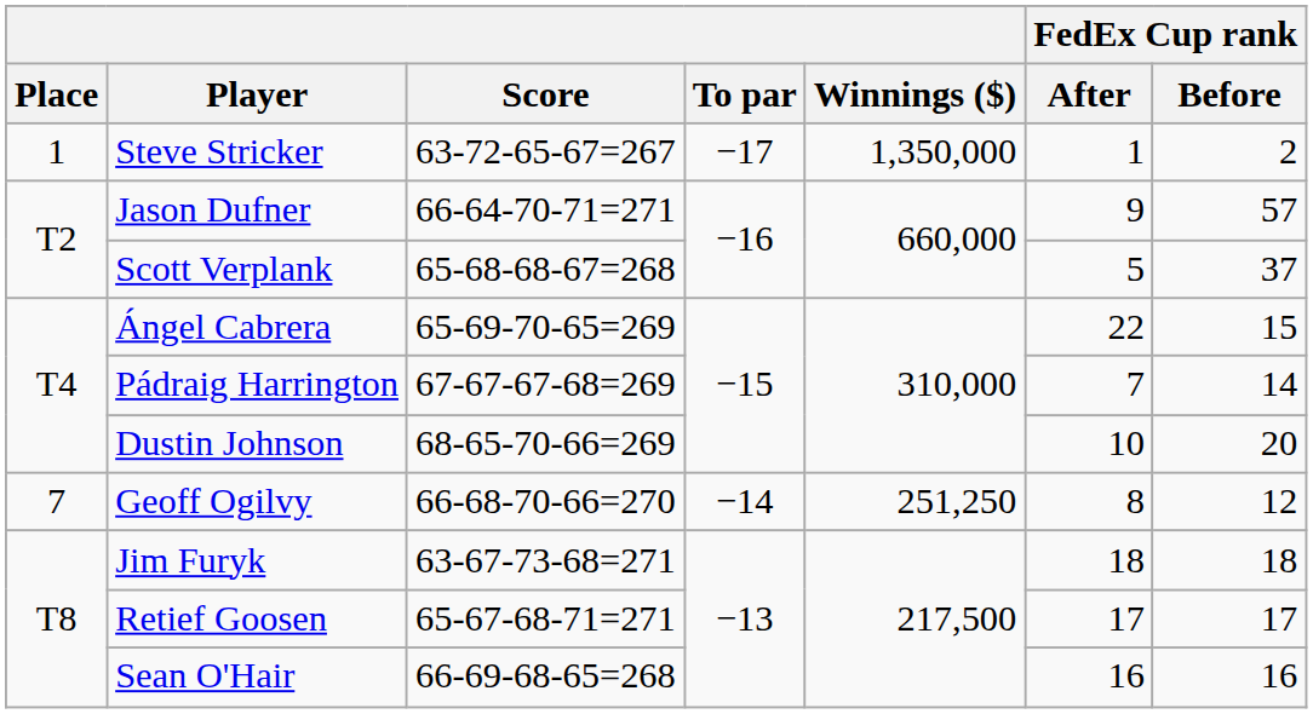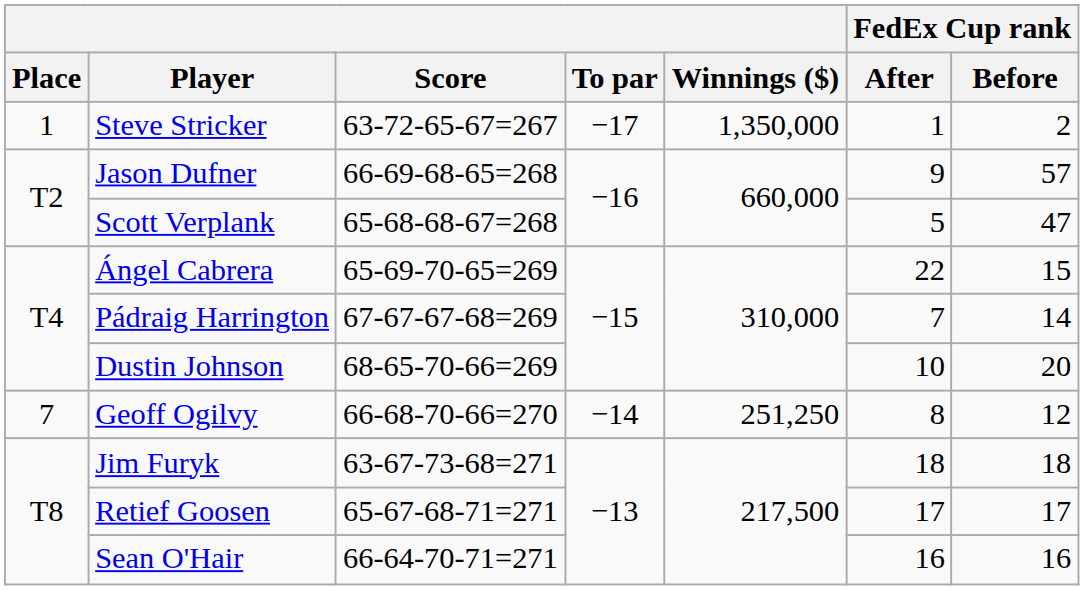 <table class=wikitable>
 <tr>
 <th colspan=5></th>
 <th colspan=2>FedEx Cup rank</th>
 </tr>
 <tr>
 <th>Place</th>
 <th>Player</th>
 <th>Score</th>
 <th>To par</th>
 <th>Winnings ($)</th>
 <th>After</th>
 <th>Before</th>
 </tr>
 <tr>
 <td align=center>1</td>
 <td> <a href='#'>Steve Stricker</a></td>
 <td>63-72-65-67=267</td>
 <td align=center>−17</td>
 <td align=right>1,350,000</td>
 <td align=right>1</td>
 <td align=right>2</td>
 </tr>
 <tr>
 <td style="text-align:center;" rowspan="2">T2</td>
 <td> <a href='#'>Jason Dufner</a></td>
-<td>66-64-70-71=271</td>
+<td>66-69-68-65=268</td>
 <td style="text-align:center;" rowspan="2">−16</td>
 <td style="text-align:right;" rowspan="2">660,000</td>
 <td align=right>9</td>
 <td align=right>57</td>
 </tr>
 <tr>
 <td> <a href='#'>Scott Verplank</a></td>
 <td>65-68-68-67=268</td>
 <td align=right>5</td>
-<td align=right>37</td>
+<td align=right>47</td>
 </tr>
 <tr>
 <td style="text-align:center;" rowspan="3">T4</td>
 <td> <a href='#'>Ángel Cabrera</a></td>
 <td>65-69-70-65=269</td>
 <td style="text-align:center;" rowspan="3">−15</td>
 <td style="text-align:right;" rowspan="3">310,000</td>
 <td align=right>22</td>
 <td align=right>15</td>
 </tr>
 <tr>
 <td> <a href='#'>Pádraig Harrington</a></td>
 <td>67-67-67-68=269</td>
 <td align=right>7</td>
 <td align=right>14</td>
 </tr>
 <tr>
 <td> <a href='#'>Dustin Johnson</a></td>
 <td>68-65-70-66=269</td>
 <td align=right>10</td>
 <td align=right>20</td>
 </tr>
 <tr>
 <td align=center>7</td>
 <td> <a href='#'>Geoff Ogilvy</a></td>
 <td>66-68-70-66=270</td>
 <td align=center>−14</td>
 <td align=right>251,250</td>
 <td align=right>8</td>
 <td align=right>12</td>
 </tr>
 <tr>
 <td style="text-align:center;" rowspan="3">T8</td>
 <td> <a href='#'>Jim Furyk</a></td>
 <td>63-67-73-68=271</td>
 <td style="text-align:center;" rowspan="3">−13</td>
 <td style="text-align:right;" rowspan="3">217,500</td>
 <td align=right>18</td>
 <td align=right>18</td>
 </tr>
 <tr>
 <td> <a href='#'>Retief Goosen</a></td>
 <td>65-67-68-71=271</td>
 <td align=right>17</td>
 <td align=right>17</td>
 </tr>
 <tr>
 <td> <a href='#'>Sean O'Hair</a></td>
-<td>66-69-68-65=268</td>
+<td>66-64-70-71=271</td>
 <td align=right>16</td>
 <td align=right>16</td>
 </tr>
 </table>
